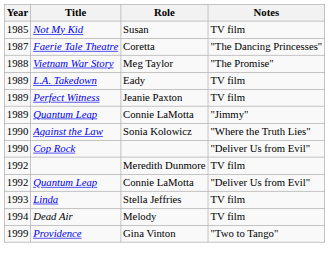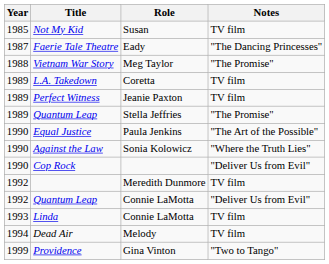 <table class="wikitable sortable">
 <tr>
 <th>Year</th>
 <th>Title</th>
 <th>Role</th>
 <th class="unsortable">Notes</th>
 </tr>
 <tr>
 <td>1985</td>
 <td><em><a href='#'>Not My Kid</a></em></td>
 <td>Susan</td>
 <td>TV film</td>
 </tr>
 <tr>
 <td>1987</td>
 <td><em><a href='#'>Faerie Tale Theatre</a></em></td>
-<td>Coretta</td>
+<td>Eady</td>
 <td>"The Dancing Princesses"</td>
 </tr>
 <tr>
 <td>1988</td>
 <td><em><a href='#'>Vietnam War Story</a></em></td>
 <td>Meg Taylor</td>
 <td>"The Promise"</td>
 </tr>
 <tr>
 <td>1989</td>
 <td><em><a href='#'>L.A. Takedown</a></em></td>
-<td>Eady</td>
+<td>Coretta</td>
 <td>TV film</td>
 </tr>
 <tr>
 <td>1989</td>
 <td><em><a href='#'>Perfect Witness</a></em></td>
 <td>Jeanie Paxton</td>
 <td>TV film</td>
 </tr>
 <tr>
 <td>1989</td>
 <td><em><a href='#'>Quantum Leap</a></em></td>
-<td>Connie LaMotta</td>
-<td>"Jimmy"</td>
+<td>Stella Jeffries</td>
+<td>"The Promise"</td>
+</tr>
+<tr>
+<td>1990</td>
+<td><em><a href='#'>Equal Justice</a></em></td>
+<td>Paula Jenkins</td>
+<td>"The Art of the Possible"</td>
 </tr>
 <tr>
 <td>1990</td>
 <td><em><a href='#'>Against the Law</a></em></td>
 <td>Sonia Kolowicz</td>
 <td>"Where the Truth Lies"</td>
 </tr>
 <tr>
 <td>1990</td>
 <td><em><a href='#'>Cop Rock</a></em></td>
 <td></td>
 <td>"Deliver Us from Evil"</td>
 </tr>
 <tr>
 <td>1992</td>
 <td><em></em></td>
 <td>Meredith Dunmore</td>
 <td>TV film</td>
 </tr>
 <tr>
 <td>1992</td>
 <td><em><a href='#'>Quantum Leap</a></em></td>
 <td>Connie LaMotta</td>
 <td>"Deliver Us from Evil"</td>
 </tr>
 <tr>
 <td>1993</td>
 <td><em><a href='#'>Linda</a></em></td>
-<td>Stella Jeffries</td>
+<td>Connie LaMotta</td>
 <td>TV film</td>
 </tr>
 <tr>
 <td>1994</td>
 <td><em>Dead Air</em></td>
 <td>Melody</td>
 <td>TV film</td>
 </tr>
 <tr>
 <td>1999</td>
 <td><em><a href='#'>Providence</a></em></td>
 <td>Gina Vinton</td>
 <td>"Two to Tango"</td>
 </tr>
 </table>
